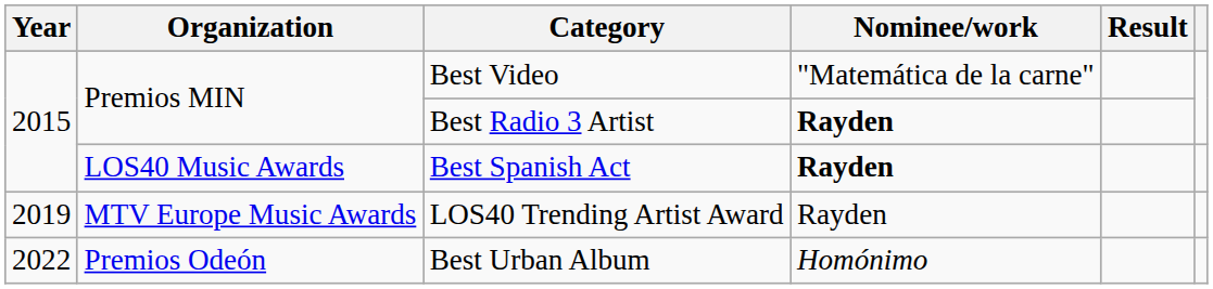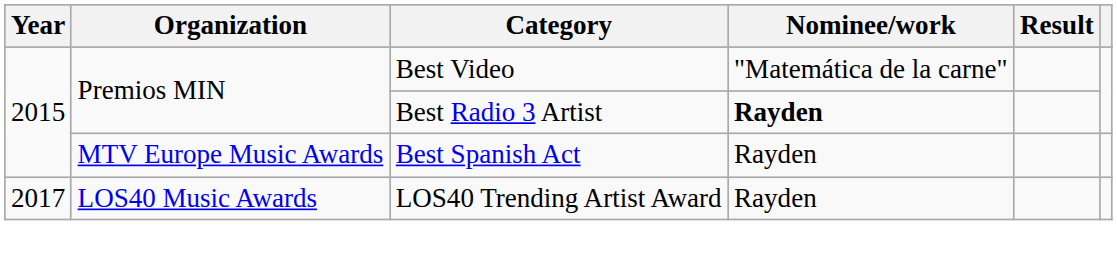 <table class="wikitable">
 <tr>
 <th>Year</th>
 <th>Organization</th>
 <th>Category</th>
 <th>Nominee/work</th>
 <th>Result</th>
 <th></th>
 </tr>
 <tr>
 <td rowspan="3">2015</td>
 <td rowspan="2">Premios MIN</td>
 <td>Best Video</td>
 <td>"Matemática de la carne"</td>
 <td></td>
 <td rowspan="2"></td>
 </tr>
 <tr>
 <td>Best <a href='#'>Radio 3</a> Artist</td>
 <td><strong>Rayden</strong></td>
 <td></td>
 </tr>
 <tr>
-<td><a href='#'>LOS40 Music Awards</a></td>
+<td><a href='#'>MTV Europe Music Awards</a></td>
 <td><a href='#'>Best Spanish Act</a></td>
-<td><strong>Rayden</strong></td>
+<td>Rayden</td>
 <td></td>
 <td></td>
 </tr>
 <tr>
-<td>2019</td>
-<td><a href='#'>MTV Europe Music Awards</a></td>
+<td>2017</td>
+<td><a href='#'>LOS40 Music Awards</a></td>
 <td>LOS40 Trending Artist Award</td>
 <td>Rayden</td>
 <td></td>
 <td></td>
 </tr>
-<tr>
-<td>2022</td>
-<td><a href='#'>Premios Odeón</a></td>
-<td>Best Urban Album</td>
-<td><em>Homónimo</em></td>
-<td></td>
-<td></td>
-</tr>
 </table>
